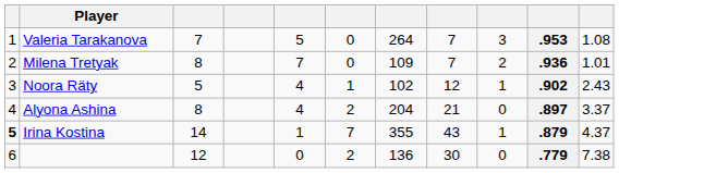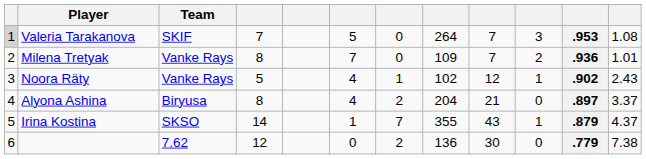 <table class="wikitable sortable" style="text-align: center">
 <tr>
 <th></th>
 <th style="width: 10em;">Player</th>
+<th>Team</th>
 <th style="width: 3em;"></th>
 <th style="width: 3em;"></th>
 <th style="width: 3em;"></th>
 <th style="width: 3em;"></th>
 <th style="width: 3em;"></th>
 <th style="width: 3em;"></th>
 <th style="width: 3em;"></th>
 <th style="width: 3em;"></th>
 <th></th>
 </tr>
 <tr>
-<td>1</td>
+<td style="background: lightgrey;">1</td>
 <td style="text-align:left;"><a href='#'>Valeria Tarakanova</a></td>
+<td style="text-align:left;"><a href='#'>SKIF</a></td>
 <td>7</td>
 <td></td>
 <td>5</td>
 <td>0</td>
 <td>264</td>
 <td>7</td>
 <td>3</td>
 <th>.953</th>
 <td>1.08</td>
 </tr>
 <tr>
 <td>2</td>
 <td style="text-align:left;"><a href='#'>Milena Tretyak</a></td>
+<td style="text-align:left;"><a href='#'>Vanke Rays</a></td>
 <td>8</td>
 <td></td>
 <td>7</td>
 <td>0</td>
 <td>109</td>
 <td>7</td>
 <td>2</td>
 <th>.936</th>
 <td>1.01</td>
 </tr>
 <tr>
 <td>3</td>
 <td style="text-align:left;"><a href='#'>Noora Räty</a></td>
+<td style="text-align:left;"><a href='#'>Vanke Rays</a></td>
 <td>5</td>
 <td></td>
 <td>4</td>
 <td>1</td>
 <td>102</td>
 <td>12</td>
 <td>1</td>
 <th>.902</th>
 <td>2.43</td>
 </tr>
 <tr>
 <td>4</td>
 <td style="text-align:left;"><a href='#'>Alyona Ashina</a></td>
+<td style="text-align:left;"><a href='#'>Biryusa</a></td>
 <td>8</td>
 <td></td>
 <td>4</td>
 <td>2</td>
 <td>204</td>
 <td>21</td>
 <td>0</td>
 <th>.897</th>
 <td>3.37</td>
 </tr>
 <tr>
-<td><strong>5</strong></td>
+<td>5</td>
 <td style="text-align:left;"><a href='#'>Irina Kostina</a></td>
+<td style="text-align:left;"><a href='#'>SKSO</a></td>
 <td>14</td>
 <td></td>
 <td>1</td>
 <td>7</td>
 <td>355</td>
 <td>43</td>
 <td>1</td>
 <th>.879</th>
 <td>4.37</td>
 </tr>
 <tr>
 <td>6</td>
 <td style="text-align:left;"></td>
+<td style="text-align:left;"><a href='#'>7.62</a></td>
 <td>12</td>
 <td></td>
 <td>0</td>
 <td>2</td>
 <td>136</td>
 <td>30</td>
 <td>0</td>
 <th>.779</th>
 <td>7.38</td>
 </tr>
 </table>
